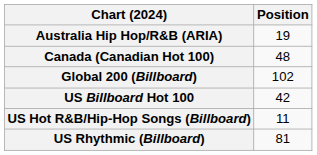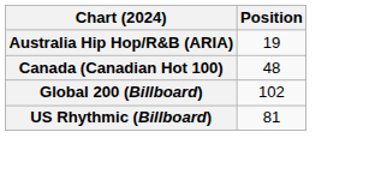 <table class="wikitable sortable plainrowheaders" style="text-align:center">
 <tr>
 <th scope="col">Chart (2024)</th>
 <th scope="col">Position</th>
 </tr>
 <tr>
 <th scope="row">Australia Hip Hop/R&B (ARIA)</th>
 <td>19</td>
 </tr>
 <tr>
 <th scope="row">Canada (Canadian Hot 100)</th>
 <td>48</td>
 </tr>
 <tr>
 <th scope="row">Global 200 (<em>Billboard</em>)</th>
 <td>102</td>
 </tr>
 <tr>
-<th scope="row">US <em>Billboard</em> Hot 100</th>
-<td>42</td>
-</tr>
-<tr>
-<th scope="row">US Hot R&B/Hip-Hop Songs (<em>Billboard</em>)</th>
-<td>11</td>
-</tr>
-<tr>
 <th scope="row">US Rhythmic (<em>Billboard</em>)</th>
 <td>81</td>
 </tr>
 </table>
